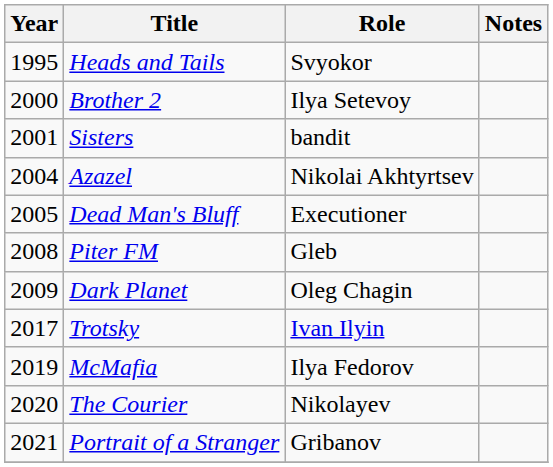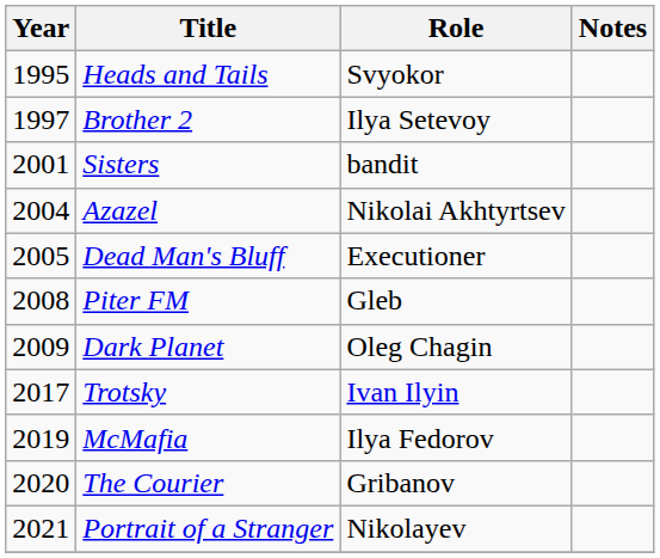 <table class="wikitable sortable">
 <tr>
 <th>Year</th>
 <th>Title</th>
 <th>Role</th>
 <th class="unsortable">Notes</th>
 </tr>
 <tr>
 <td>1995</td>
 <td><em><a href='#'>Heads and Tails</a></em></td>
 <td>Svyokor</td>
 <td></td>
 </tr>
 <tr>
-<td>2000</td>
+<td>1997</td>
 <td><em><a href='#'>Brother 2</a></em></td>
 <td>Ilya Setevoy</td>
 <td></td>
 </tr>
 <tr>
 <td>2001</td>
 <td><em><a href='#'>Sisters</a></em></td>
 <td>bandit</td>
 <td></td>
 </tr>
 <tr>
 <td>2004</td>
 <td><em><a href='#'>Azazel</a></em></td>
 <td>Nikolai Akhtyrtsev</td>
 <td></td>
 </tr>
 <tr>
 <td>2005</td>
 <td><em><a href='#'>Dead Man's Bluff</a></em></td>
 <td>Executioner</td>
 <td></td>
 </tr>
 <tr>
 <td>2008</td>
 <td><em><a href='#'>Piter FM</a></em></td>
 <td>Gleb</td>
 <td></td>
 </tr>
 <tr>
 <td>2009</td>
 <td><em><a href='#'>Dark Planet</a></em></td>
 <td>Oleg Chagin</td>
 <td></td>
 </tr>
 <tr>
 <td>2017</td>
 <td><em><a href='#'>Trotsky</a></em></td>
 <td><a href='#'>Ivan Ilyin</a></td>
 <td></td>
 </tr>
 <tr>
 <td>2019</td>
 <td><em><a href='#'>McMafia</a></em></td>
 <td>Ilya Fedorov</td>
 <td></td>
 </tr>
 <tr>
 <td>2020</td>
 <td><em><a href='#'>The Courier</a></em></td>
-<td>Nikolayev</td>
+<td>Gribanov</td>
 <td></td>
 </tr>
 <tr>
 <td>2021</td>
 <td><em><a href='#'>Portrait of a Stranger</a></em></td>
-<td>Gribanov</td>
+<td>Nikolayev</td>
 <td></td>
 </tr>
 <tr>
 </tr>
 </table>
